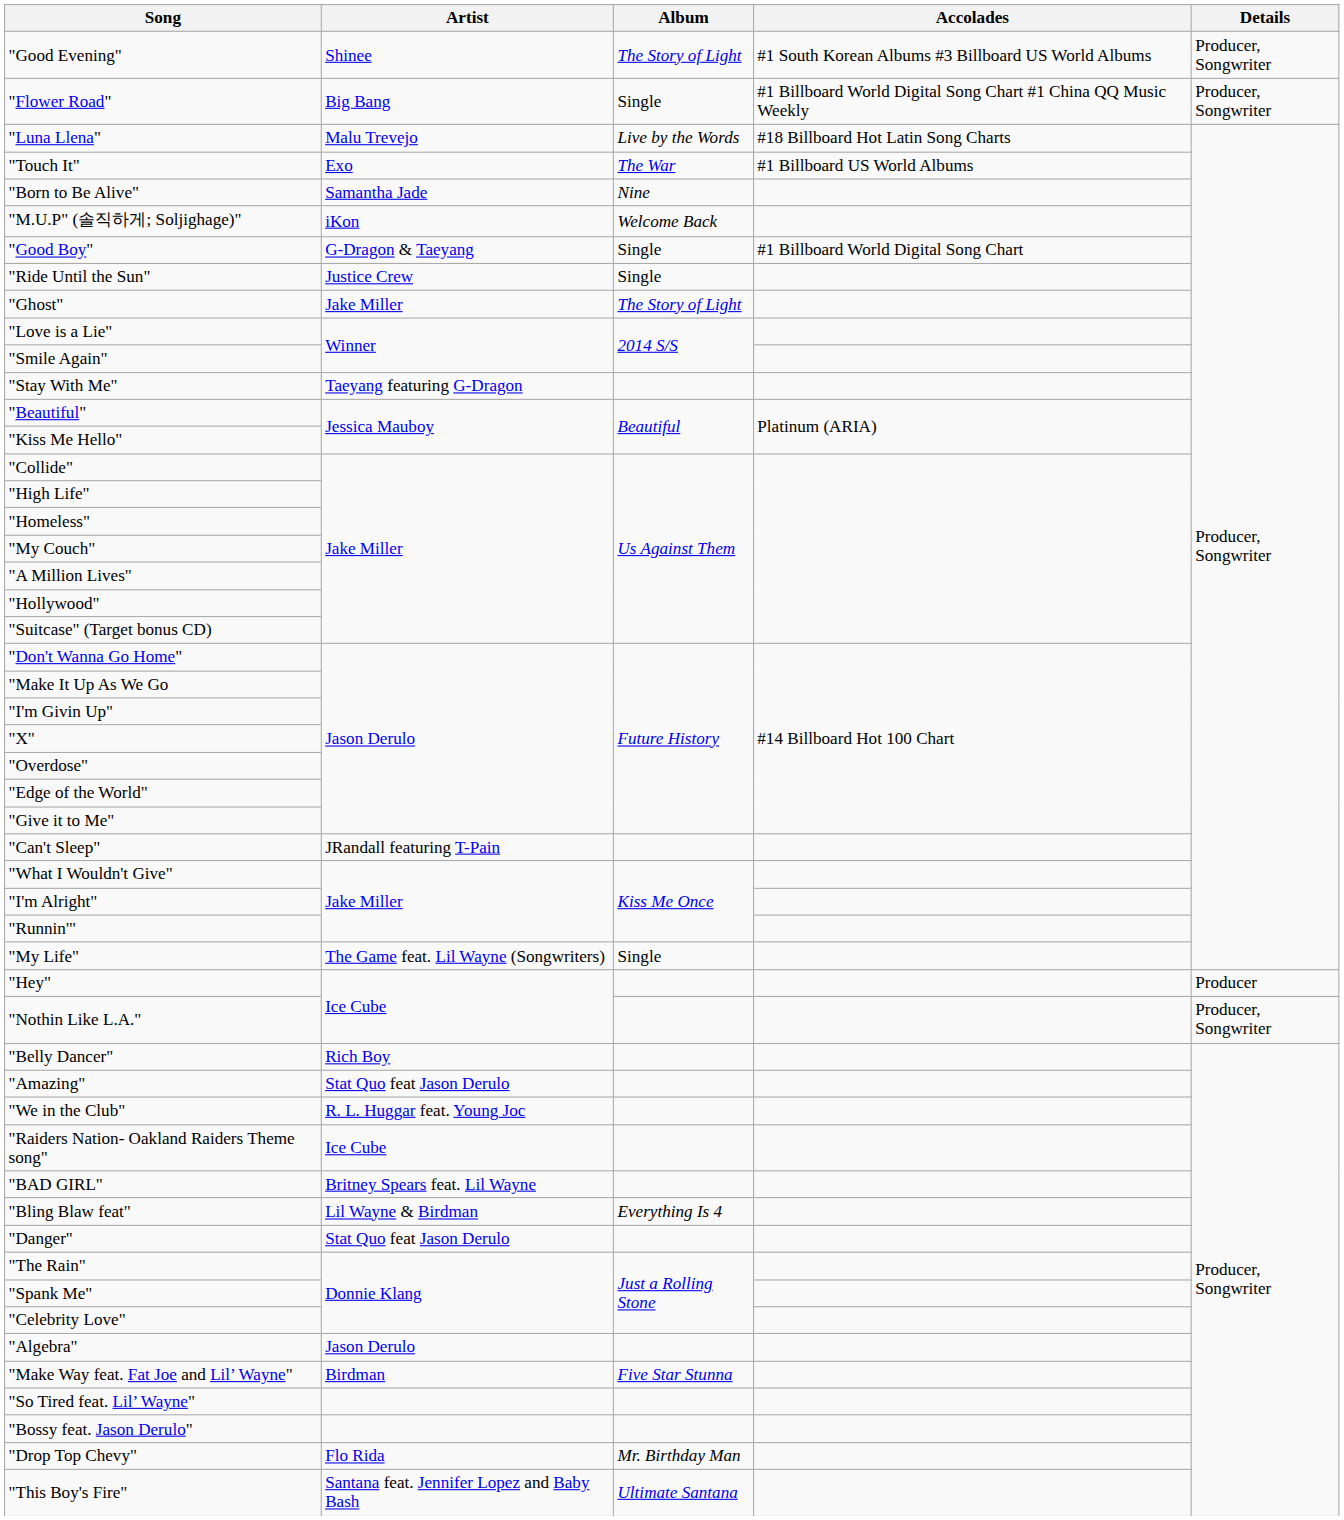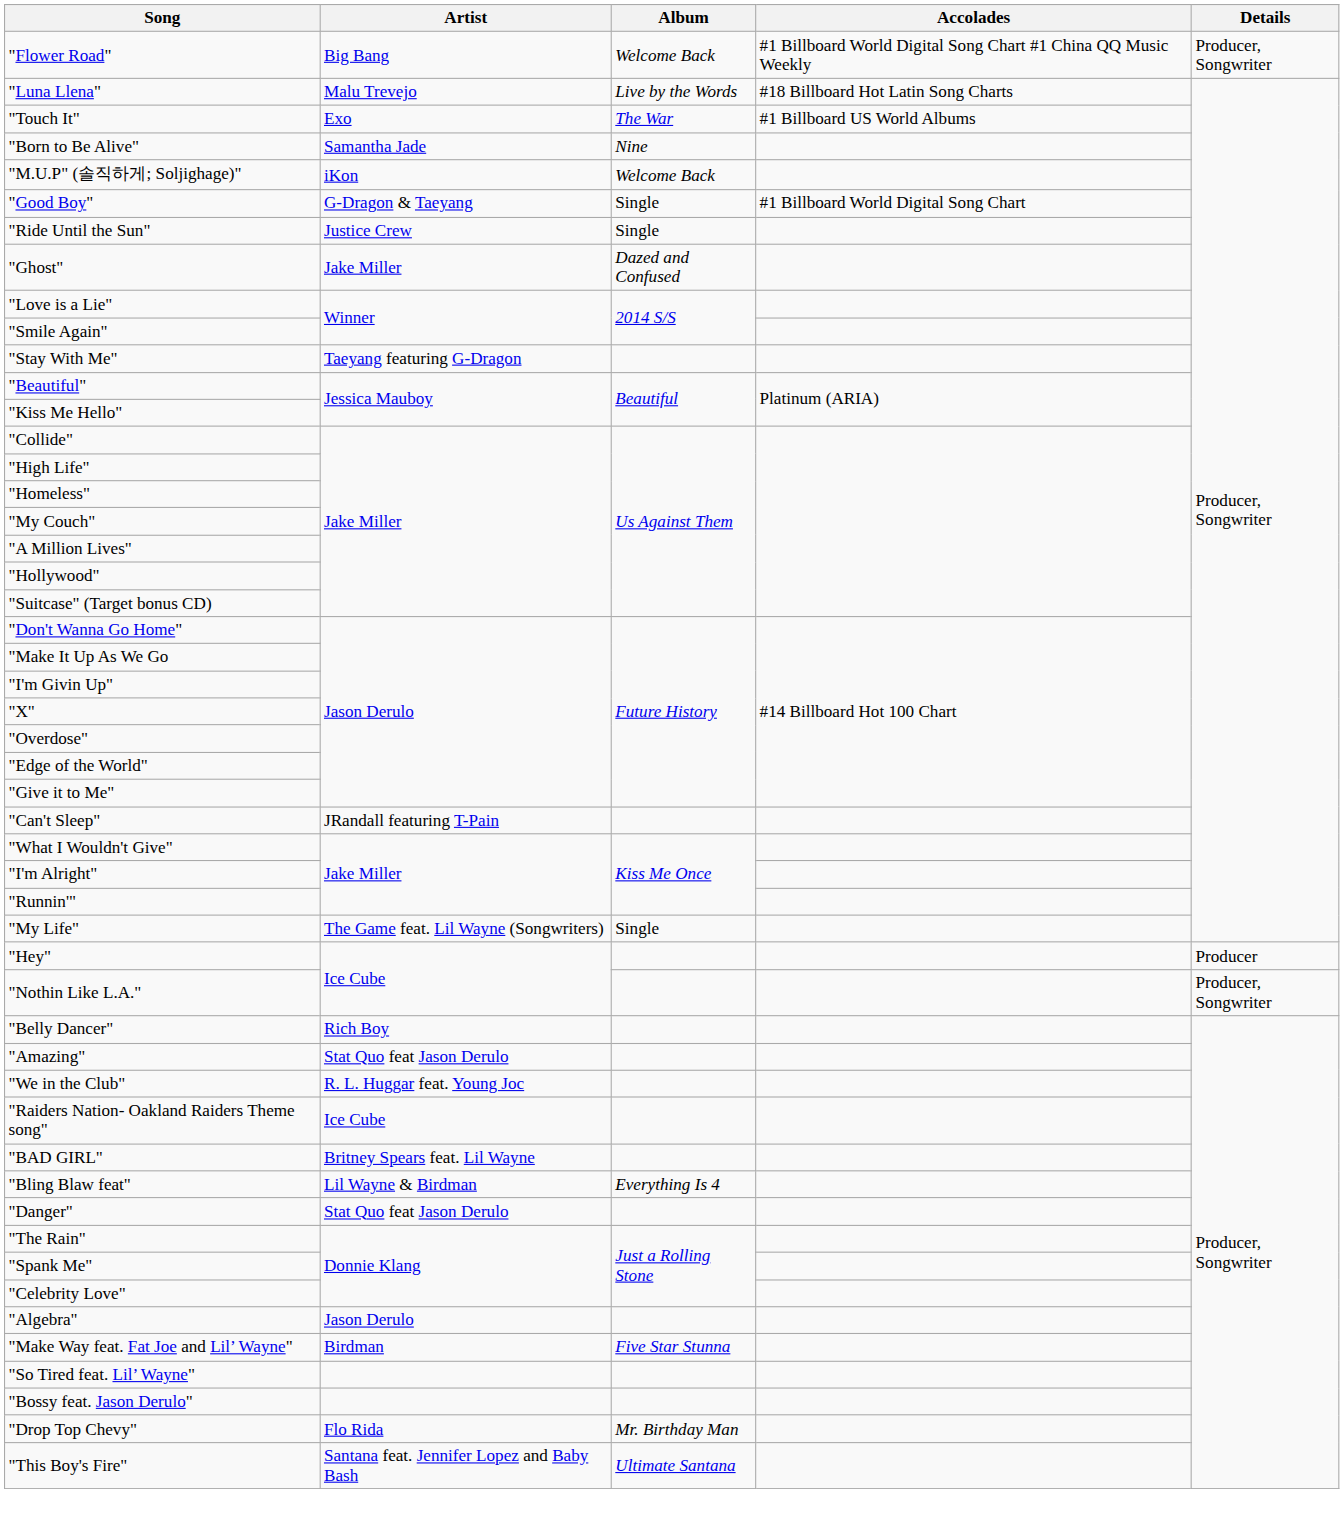 <table class="wikitable">
 <tr>
 <th>Song</th>
 <th>Artist</th>
 <th>Album</th>
 <th>Accolades</th>
 <th>Details</th>
 </tr>
 <tr>
-<td>"Good Evening"</td>
-<td><a href='#'>Shinee</a></td>
-<td><em><a href='#'>The Story of Light</a></em></td>
-<td>#1 South Korean Albums #3 Billboard US World Albums</td>
-<td>Producer, Songwriter</td>
-</tr>
-<tr>
 <td>"<a href='#'>Flower Road</a>"</td>
 <td><a href='#'>Big Bang</a></td>
-<td>Single</td>
+<td><em>Welcome Back</em></td>
 <td>#1 Billboard World Digital Song Chart #1 China QQ Music Weekly </td>
 <td>Producer, Songwriter</td>
 </tr>
 <tr>
 <td>"<a href='#'>Luna Llena</a>"</td>
 <td><a href='#'>Malu Trevejo</a></td>
 <td><em>Live by the Words</em></td>
 <td>#18 Billboard Hot Latin Song Charts</td>
 <td rowspan="31">Producer, Songwriter</td>
 </tr>
 <tr>
 <td>"Touch It"</td>
 <td><a href='#'>Exo</a></td>
 <td><em><a href='#'>The War</a></em></td>
 <td>#1 Billboard US World Albums</td>
 </tr>
 <tr>
 <td>"Born to Be Alive"</td>
 <td><a href='#'>Samantha Jade</a></td>
 <td><em>Nine</em></td>
 <td></td>
 </tr>
 <tr>
 <td>"M.U.P" (솔직하게; Soljighage)"</td>
 <td><a href='#'>iKon</a></td>
 <td><em>Welcome Back</em></td>
 <td></td>
 </tr>
 <tr>
 <td>"<a href='#'>Good Boy</a>"</td>
 <td><a href='#'>G-Dragon</a> & <a href='#'>Taeyang</a></td>
 <td>Single</td>
 <td>#1 Billboard World Digital Song Chart</td>
 </tr>
 <tr>
 <td>"Ride Until the Sun"</td>
 <td><a href='#'>Justice Crew</a></td>
 <td>Single</td>
 <td></td>
 </tr>
 <tr>
 <td>"Ghost"</td>
 <td><a href='#'>Jake Miller</a></td>
-<td><em><a href='#'>The Story of Light</a></em></td>
+<td><em>Dazed and Confused</em></td>
 <td></td>
 </tr>
 <tr>
 <td>"Love is a Lie"</td>
 <td rowspan="2"><a href='#'>Winner</a></td>
 <td rowspan="2"><em><a href='#'>2014 S/S</a></em></td>
 <td></td>
 </tr>
 <tr>
 <td>"Smile Again"</td>
 <td></td>
 </tr>
 <tr>
 <td>"Stay With Me"</td>
 <td><a href='#'>Taeyang</a> featuring <a href='#'>G-Dragon</a></td>
 <td></td>
 <td></td>
 </tr>
 <tr>
 <td>"<a href='#'>Beautiful</a>"</td>
 <td rowspan="2"><a href='#'>Jessica Mauboy</a></td>
 <td rowspan="2"><em><a href='#'>Beautiful</a></em></td>
 <td rowspan="2">Platinum (ARIA)</td>
 </tr>
 <tr>
 <td>"Kiss Me Hello"</td>
 </tr>
 <tr>
 <td>"Collide"</td>
 <td rowspan="7"><a href='#'>Jake Miller</a></td>
 <td rowspan="7"><em><a href='#'>Us Against Them</a></em></td>
 <td rowspan="7"></td>
 </tr>
 <tr>
 <td>"High Life"</td>
 </tr>
 <tr>
 <td>"Homeless"</td>
 </tr>
 <tr>
 <td>"My Couch"</td>
 </tr>
 <tr>
 <td>"A Million Lives"</td>
 </tr>
 <tr>
 <td>"Hollywood"</td>
 </tr>
 <tr>
 <td>"Suitcase" (Target bonus CD)</td>
 </tr>
 <tr>
 <td>"<a href='#'>Don't Wanna Go Home</a>"</td>
 <td rowspan="7"><a href='#'>Jason Derulo</a></td>
 <td rowspan="7"><em><a href='#'>Future History</a></em></td>
 <td rowspan="7">#14 Billboard Hot 100 Chart</td>
 </tr>
 <tr>
 <td>"Make It Up As We Go</td>
 </tr>
 <tr>
 <td>"I'm Givin Up"</td>
 </tr>
 <tr>
 <td>"X"</td>
 </tr>
 <tr>
 <td>"Overdose"</td>
 </tr>
 <tr>
 <td>"Edge of the World"</td>
 </tr>
 <tr>
 <td>"Give it to Me"</td>
 </tr>
 <tr>
 <td>"Can't Sleep"</td>
 <td>JRandall featuring <a href='#'>T-Pain</a></td>
 <td></td>
 <td></td>
 </tr>
 <tr>
 <td>"What I Wouldn't Give"</td>
 <td rowspan="3"><a href='#'>Jake Miller</a></td>
 <td rowspan="3"><em><a href='#'>Kiss Me Once</a></em></td>
 <td></td>
 </tr>
 <tr>
 <td>"I'm Alright"</td>
 <td></td>
 </tr>
 <tr>
 <td>"Runnin'"</td>
 <td></td>
 </tr>
 <tr>
 <td>"My Life"</td>
 <td><a href='#'>The Game</a> feat. <a href='#'>Lil Wayne</a> (Songwriters)</td>
 <td>Single</td>
 <td></td>
 </tr>
 <tr>
 <td>"Hey"</td>
 <td rowspan="2"><a href='#'>Ice Cube</a></td>
 <td></td>
 <td></td>
 <td>Producer</td>
 </tr>
 <tr>
 <td>"Nothin Like L.A."</td>
 <td></td>
 <td></td>
 <td>Producer, Songwriter</td>
 </tr>
 <tr>
 <td>"Belly Dancer"</td>
 <td><a href='#'>Rich Boy</a></td>
 <td></td>
 <td></td>
 <td rowspan="17">Producer, Songwriter</td>
 </tr>
 <tr>
 <td>"Amazing"</td>
 <td><a href='#'>Stat Quo</a> feat <a href='#'>Jason Derulo</a></td>
 <td></td>
 <td></td>
 </tr>
 <tr>
 <td>"We in the Club"</td>
 <td><a href='#'>R. L. Huggar</a> feat. <a href='#'>Young Joc</a></td>
 <td></td>
 <td></td>
 </tr>
 <tr>
 <td>"Raiders Nation- Oakland Raiders Theme song"</td>
 <td><a href='#'>Ice Cube</a></td>
 <td></td>
 <td></td>
 </tr>
 <tr>
 <td>"BAD GIRL"</td>
 <td><a href='#'>Britney Spears</a> feat. <a href='#'>Lil Wayne</a></td>
 <td></td>
 <td></td>
 </tr>
 <tr>
 <td>"Bling Blaw feat"</td>
 <td><a href='#'>Lil Wayne</a> & <a href='#'>Birdman</a></td>
 <td><em>Everything Is 4</em></td>
 <td></td>
 </tr>
 <tr>
 <td>"Danger"</td>
 <td><a href='#'>Stat Quo</a> feat <a href='#'>Jason Derulo</a></td>
 <td></td>
 <td></td>
 </tr>
 <tr>
 <td>"The Rain"</td>
 <td rowspan="3"><a href='#'>Donnie Klang</a></td>
 <td rowspan="3"><em><a href='#'>Just a Rolling Stone</a></em></td>
 <td></td>
 </tr>
 <tr>
 <td>"Spank Me"</td>
 <td></td>
 </tr>
 <tr>
 <td>"Celebrity Love"</td>
 <td></td>
 </tr>
 <tr>
 <td>"Algebra"</td>
 <td><a href='#'>Jason Derulo</a></td>
 <td></td>
 <td></td>
 </tr>
 <tr>
 <td>"Make Way feat. <a href='#'>Fat Joe</a> and <a href='#'>Lil’ Wayne</a>"</td>
 <td><a href='#'>Birdman</a></td>
 <td><em><a href='#'>Five Star Stunna</a></em></td>
 <td></td>
 </tr>
 <tr>
 <td>"So Tired feat. <a href='#'>Lil’ Wayne</a>"</td>
 <td></td>
 <td></td>
 <td></td>
 </tr>
 <tr>
 <td>"Bossy feat. <a href='#'>Jason Derulo</a>"</td>
 <td></td>
 <td></td>
 <td></td>
 </tr>
 <tr>
 <td>"Drop Top Chevy"</td>
 <td><a href='#'>Flo Rida</a></td>
 <td><em>Mr. Birthday Man</em><br></td>
 <td></td>
 </tr>
 <tr>
 <td>"This Boy's Fire"</td>
 <td><a href='#'>Santana</a> feat. <a href='#'>Jennifer Lopez</a> and <a href='#'>Baby Bash</a></td>
 <td><em><a href='#'>Ultimate Santana</a></em></td>
 <td></td>
 </tr>
 </table>
